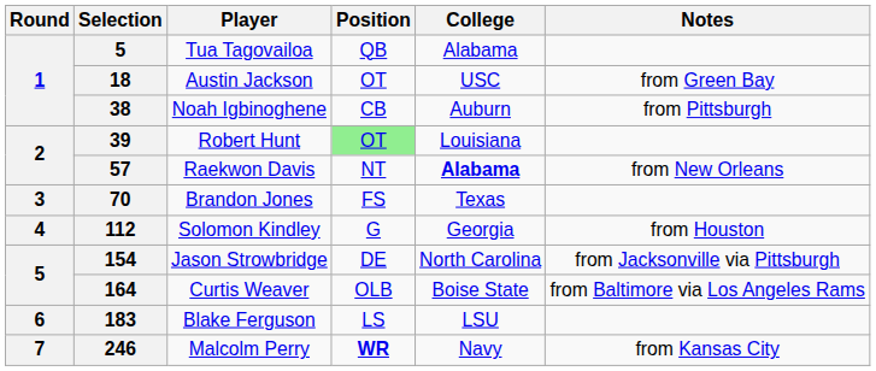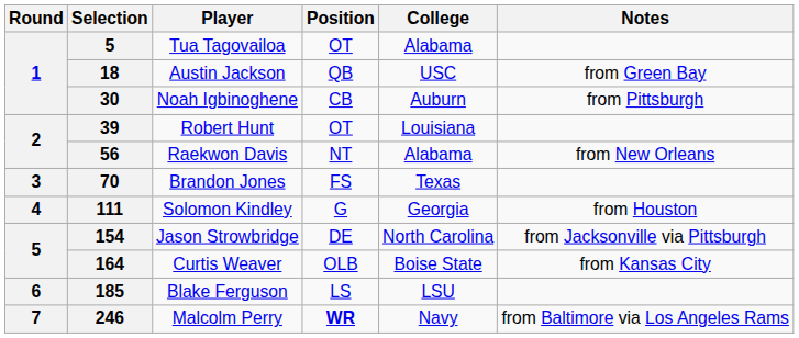 <table class="wikitable" style="text-align:center">
 <tr>
 <th>Round</th>
 <th>Selection</th>
 <th>Player</th>
 <th>Position</th>
 <th>College</th>
 <th>Notes</th>
 </tr>
 <tr>
 <th rowspan=3><a href='#'>1</a></th>
 <th>5</th>
 <td><a href='#'>Tua Tagovailoa</a></td>
-<td><a href='#'>QB</a></td>
+<td><a href='#'>OT</a></td>
 <td><a href='#'>Alabama</a></td>
 <td></td>
 </tr>
 <tr>
 <th>18</th>
 <td><a href='#'>Austin Jackson</a></td>
-<td><a href='#'>OT</a></td>
+<td><a href='#'>QB</a></td>
 <td><a href='#'>USC</a></td>
 <td>from <a href='#'>Green Bay</a></td>
 </tr>
 <tr>
-<th>38</th>
+<th>30</th>
 <td><a href='#'>Noah Igbinoghene</a></td>
 <td><a href='#'>CB</a></td>
 <td><a href='#'>Auburn</a></td>
 <td>from <a href='#'>Pittsburgh</a></td>
 </tr>
 <tr>
 <th rowspan=2>2</th>
 <th>39</th>
 <td><a href='#'>Robert Hunt</a></td>
-<td style="background: lightgreen;"><a href='#'>OT</a></td>
+<td><a href='#'>OT</a></td>
 <td><a href='#'>Louisiana</a></td>
 <td></td>
 </tr>
 <tr>
-<th>57</th>
+<th>56</th>
 <td><a href='#'>Raekwon Davis</a></td>
 <td><a href='#'>NT</a></td>
-<td><strong><a href='#'>Alabama</a></strong></td>
+<td><a href='#'>Alabama</a></td>
 <td>from <a href='#'>New Orleans</a></td>
 </tr>
 <tr>
 <th>3</th>
 <th>70</th>
 <td><a href='#'>Brandon Jones</a></td>
 <td><a href='#'>FS</a></td>
 <td><a href='#'>Texas</a></td>
 <td></td>
 </tr>
 <tr>
 <th>4</th>
-<th>112</th>
+<th>111</th>
 <td><a href='#'>Solomon Kindley</a></td>
 <td><a href='#'>G</a></td>
 <td><a href='#'>Georgia</a></td>
 <td>from <a href='#'>Houston</a></td>
 </tr>
 <tr>
 <th rowspan=2>5</th>
 <th>154</th>
 <td><a href='#'>Jason Strowbridge</a></td>
 <td><a href='#'>DE</a></td>
 <td><a href='#'>North Carolina</a></td>
 <td>from <a href='#'>Jacksonville</a> via <a href='#'>Pittsburgh</a></td>
 </tr>
 <tr>
 <th>164</th>
 <td><a href='#'>Curtis Weaver</a></td>
 <td><a href='#'>OLB</a></td>
 <td><a href='#'>Boise State</a></td>
-<td>from <a href='#'>Baltimore</a> via <a href='#'>Los Angeles Rams</a></td>
+<td>from <a href='#'>Kansas City</a></td>
 </tr>
 <tr>
 <th>6</th>
-<th>183</th>
+<th>185</th>
 <td><a href='#'>Blake Ferguson</a></td>
 <td><a href='#'>LS</a></td>
 <td><a href='#'>LSU</a></td>
 <td></td>
 </tr>
 <tr>
 <th rowspan=2>7</th>
 <th>246</th>
 <td><a href='#'>Malcolm Perry</a></td>
 <td><strong><a href='#'>WR</a></strong></td>
 <td><a href='#'>Navy</a></td>
-<td>from <a href='#'>Kansas City</a></td>
+<td>from <a href='#'>Baltimore</a> via <a href='#'>Los Angeles Rams</a></td>
 </tr>
 </table>
